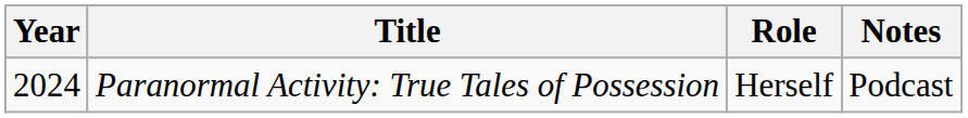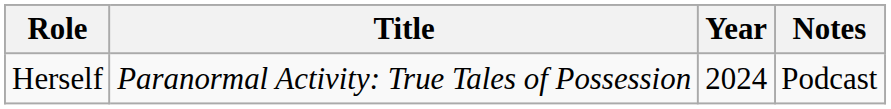 <table class="wikitable sortable">
 <tr>
+<th>Role</th>
+<th>Title</th>
 <th>Year</th>
-<th>Title</th>
-<th>Role</th>
 <th class="unsortable">Notes</th>
 </tr>
 <tr>
+<td>Herself</td>
+<td><em>Paranormal Activity: True Tales of Possession</em></td>
 <td>2024</td>
-<td><em>Paranormal Activity: True Tales of Possession</em></td>
-<td>Herself</td>
 <td>Podcast</td>
 </tr>
 </table>
